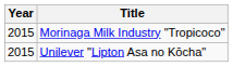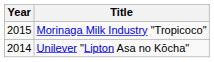 <table class="wikitable">
 <tr>
 <th>Year</th>
 <th>Title</th>
 </tr>
 <tr>
 <td>2015</td>
 <td><a href='#'>Morinaga Milk Industry</a> "Tropicoco"</td>
 </tr>
 <tr>
-<td>2015</td>
+<td>2014</td>
 <td><a href='#'>Unilever</a> "<a href='#'>Lipton</a> Asa no Kōcha"</td>
 </tr>
 </table>
